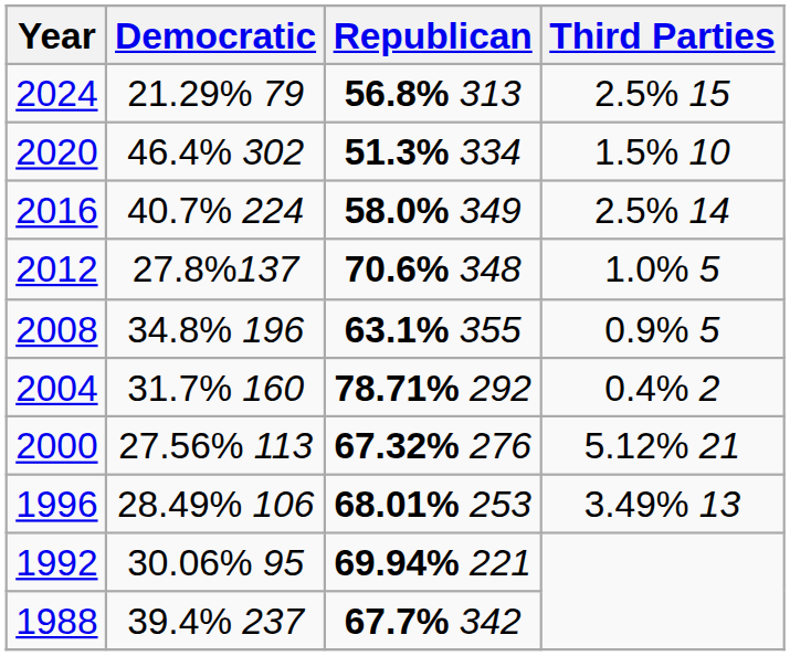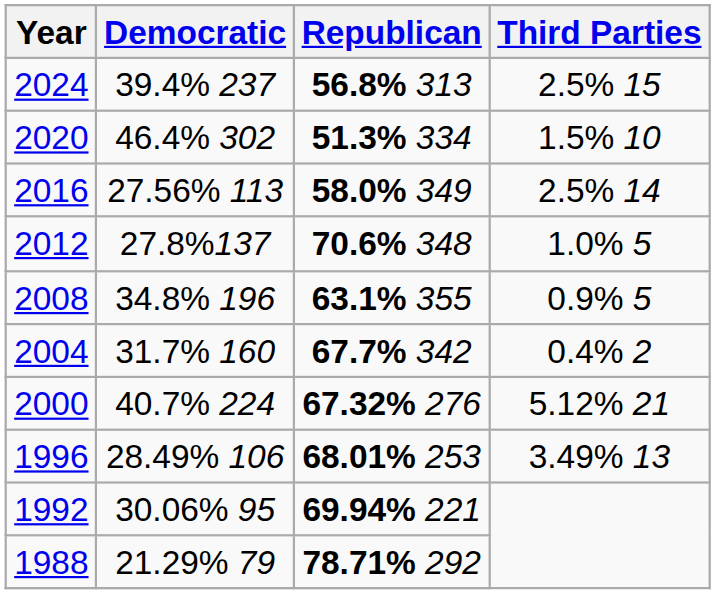 <table class="wikitable"  style="float:right; margin:1em; font-size:95%;">
 <tr style="background:lightgrey;">
 <th>Year</th>
 <th><a href='#'>Democratic</a></th>
 <th><a href='#'>Republican</a></th>
 <th><a href='#'>Third Parties</a></th>
 </tr>
 <tr>
 <td align="center" ><a href='#'>2024</a></td>
-<td align="center" >21.29% <em>79</em></td>
+<td align="center" >39.4% <em>237</em></td>
 <td align="center" ><strong>56.8%</strong> <em>313</em></td>
 <td align="center" >2.5% <em>15</em></td>
 </tr>
 <tr>
 <td align="center" ><a href='#'>2020</a></td>
 <td align="center" >46.4% <em>302</em></td>
 <td align="center" ><strong>51.3%</strong> <em>334</em></td>
 <td align="center" >1.5% <em>10</em></td>
 </tr>
 <tr>
 <td align="center" ><a href='#'>2016</a></td>
-<td align="center" >40.7% <em>224</em></td>
+<td align="center" >27.56% <em>113</em></td>
 <td align="center" ><strong>58.0%</strong> <em>349</em></td>
 <td align="center" >2.5% <em>14</em></td>
 </tr>
 <tr>
 <td align="center" ><a href='#'>2012</a></td>
 <td align="center" >27.8%<em>137</em></td>
 <td align="center" ><strong>70.6%</strong> <em>348</em></td>
 <td align="center" >1.0% <em>5</em></td>
 </tr>
 <tr>
 <td align="center" ><a href='#'>2008</a></td>
 <td align="center" >34.8% <em>196</em></td>
 <td align="center" ><strong>63.1%</strong> <em>355</em></td>
 <td align="center" >0.9% <em>5</em></td>
 </tr>
 <tr>
 <td align="center" ><a href='#'>2004</a></td>
 <td align="center" >31.7% <em>160</em></td>
-<td align="center" ><strong>78.71%</strong> <em>292</em></td>
+<td align="center" ><strong>67.7%</strong> <em>342</em></td>
 <td align="center" >0.4% <em>2</em></td>
 </tr>
 <tr>
 <td align="center" ><a href='#'>2000</a></td>
-<td align="center" >27.56% <em>113</em></td>
+<td align="center" >40.7% <em>224</em></td>
 <td align="center" ><strong>67.32%</strong> <em>276</em></td>
 <td align="center" >5.12% <em>21</em></td>
 </tr>
 <tr>
 <td align="center" ><a href='#'>1996</a></td>
 <td align="center" >28.49% <em>106</em></td>
 <td align="center" ><strong>68.01%</strong> <em>253</em></td>
 <td align="center" >3.49% <em>13</em></td>
 </tr>
 <tr>
 <td align="center" ><a href='#'>1992</a></td>
 <td align="center" >30.06% <em>95</em></td>
 <td align="center" ><strong>69.94%</strong> <em>221</em></td>
 </tr>
 <tr>
 <td align="center" ><a href='#'>1988</a></td>
-<td align="center" >39.4% <em>237</em></td>
-<td align="center" ><strong>67.7%</strong> <em>342</em></td>
+<td align="center" >21.29% <em>79</em></td>
+<td align="center" ><strong>78.71%</strong> <em>292</em></td>
 </tr>
 <tr>
 </tr>
 </table>
